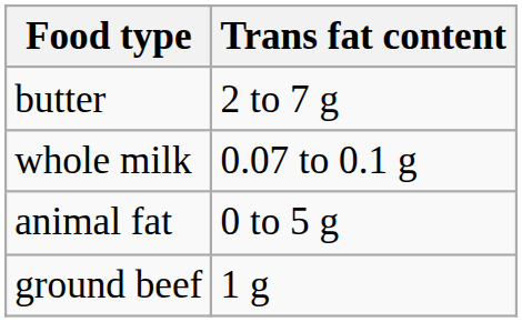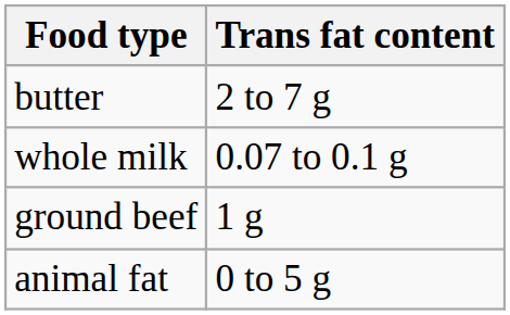 <table class="wikitable">
 <tr>
 <th>Food type</th>
 <th>Trans fat content</th>
 </tr>
 <tr>
 <td>butter</td>
 <td>2 to 7 g</td>
 </tr>
 <tr>
 <td>whole milk</td>
 <td>0.07 to 0.1 g</td>
 </tr>
 <tr>
+<td>ground beef</td>
+<td>1 g</td>
+</tr>
+<tr>
 <td>animal fat</td>
 <td>0 to 5 g</td>
 </tr>
-<tr>
-<td>ground beef</td>
-<td>1 g</td>
-</tr>
 </table>
